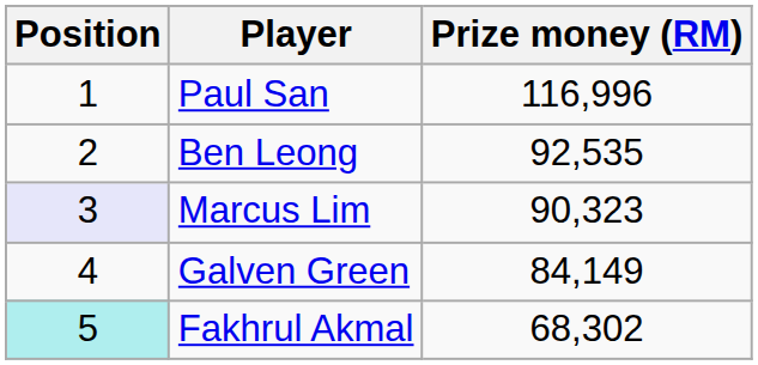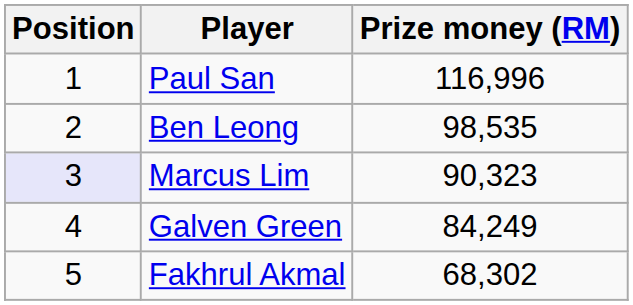 <table class=wikitable>
 <tr>
 <th>Position</th>
 <th>Player</th>
 <th>Prize money (<a href='#'>RM</a>)</th>
 </tr>
 <tr>
 <td align=center>1</td>
 <td> <a href='#'>Paul San</a></td>
 <td align=center>116,996</td>
 </tr>
 <tr>
 <td align=center>2</td>
 <td> <a href='#'>Ben Leong</a></td>
-<td align=center>92,535</td>
+<td align=center>98,535</td>
 </tr>
 <tr>
 <td align=center style="background: lavender;">3</td>
 <td> <a href='#'>Marcus Lim</a></td>
 <td align=center>90,323</td>
 </tr>
 <tr>
 <td align=center>4</td>
 <td> <a href='#'>Galven Green</a></td>
-<td align=center>84,149</td>
+<td align=center>84,249</td>
 </tr>
 <tr>
-<td align=center style="background: paleturquoise;">5</td>
+<td align=center>5</td>
 <td> <a href='#'>Fakhrul Akmal</a></td>
 <td align=center>68,302</td>
 </tr>
 </table>
